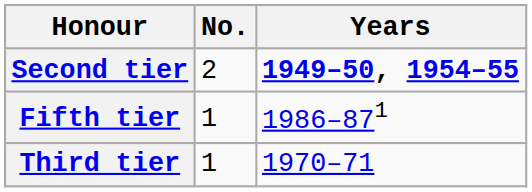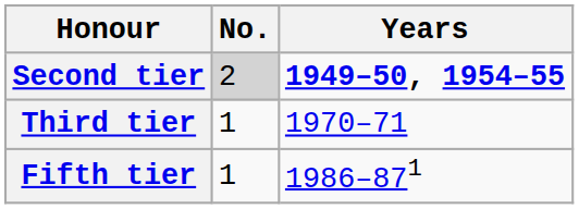 <table class="wikitable plainrowheaders">
 <tr>
 <th scope=col>Honour</th>
 <th scope=col>No.</th>
 <th scope=col>Years</th>
 </tr>
 <tr>
 <th scope=row><a href='#'>Second tier</a></th>
-<td>2</td>
+<td style="background: lightgrey;">2</td>
 <td><strong><a href='#'>1949–50</a>, <a href='#'>1954–55</a></strong></td>
+</tr>
+<tr>
+<th scope=row><a href='#'>Third tier</a></th>
+<td>1</td>
+<td><a href='#'>1970–71</a></td>
 </tr>
 <tr>
 <th scope=row><a href='#'>Fifth tier</a></th>
 <td>1</td>
 <td><a href='#'>1986–87</a><sup>1</sup></td>
 </tr>
-<tr>
-<th scope=row><a href='#'>Third tier</a></th>
-<td>1</td>
-<td><a href='#'>1970–71</a></td>
-</tr>
 </table>
